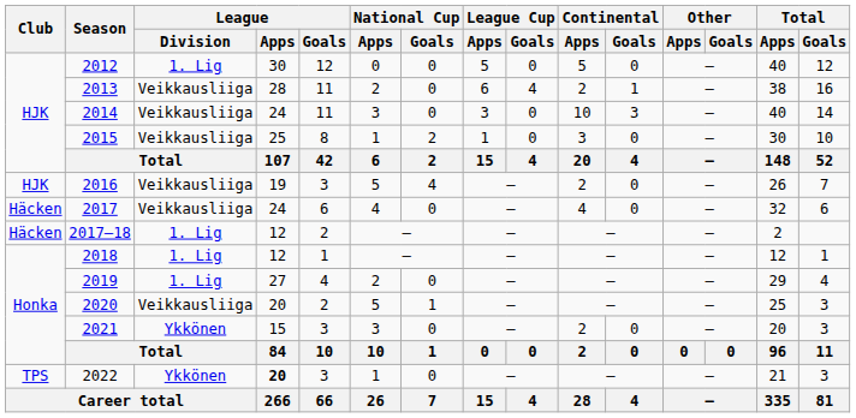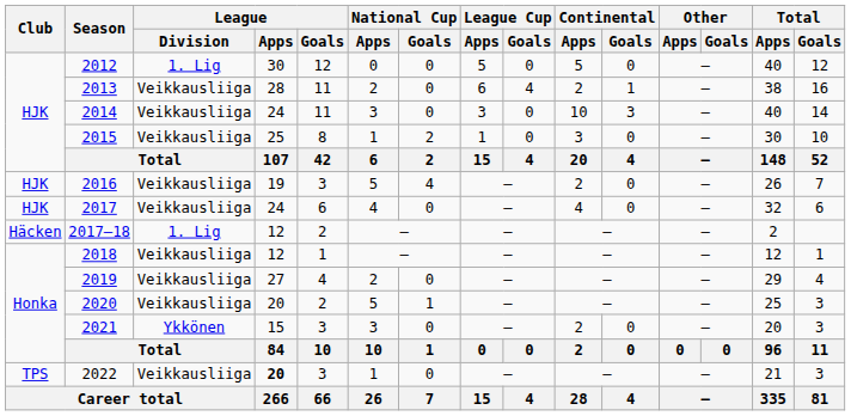 <table class="wikitable" style="text-align:center">
 <tr>
 <th rowspan="2">Club</th>
 <th rowspan="2">Season</th>
 <th colspan="3">League</th>
 <th colspan="2">National Cup</th>
 <th colspan="2">League Cup</th>
 <th colspan="2">Continental</th>
 <th colspan="2">Other</th>
 <th colspan="2">Total</th>
 </tr>
 <tr>
 <th>Division</th>
 <th>Apps</th>
 <th>Goals</th>
 <th>Apps</th>
 <th>Goals</th>
 <th>Apps</th>
 <th>Goals</th>
 <th>Apps</th>
 <th>Goals</th>
 <th>Apps</th>
 <th>Goals</th>
 <th>Apps</th>
 <th>Goals</th>
 </tr>
 <tr>
 <td rowspan="5" valign="center"><a href='#'>HJK</a></td>
 <td><a href='#'>2012</a></td>
 <td><a href='#'>1. Lig</a></td>
 <td>30</td>
 <td>12</td>
 <td>0</td>
 <td>0</td>
 <td>5</td>
 <td>0</td>
 <td>5</td>
 <td>0</td>
 <td colspan="2">—</td>
 <td>40</td>
 <td>12</td>
 </tr>
 <tr>
 <td><a href='#'>2013</a></td>
 <td>Veikkausliiga</td>
 <td>28</td>
 <td>11</td>
 <td>2</td>
 <td>0</td>
 <td>6</td>
 <td>4</td>
 <td>2</td>
 <td>1</td>
 <td colspan="2">—</td>
 <td>38</td>
 <td>16</td>
 </tr>
 <tr>
 <td><a href='#'>2014</a></td>
 <td>Veikkausliiga</td>
 <td>24</td>
 <td>11</td>
 <td>3</td>
 <td>0</td>
 <td>3</td>
 <td>0</td>
 <td>10</td>
 <td>3</td>
 <td colspan="2">—</td>
 <td>40</td>
 <td>14</td>
 </tr>
 <tr>
 <td><a href='#'>2015</a></td>
 <td>Veikkausliiga</td>
 <td>25</td>
 <td>8</td>
 <td>1</td>
 <td>2</td>
 <td>1</td>
 <td>0</td>
 <td>3</td>
 <td>0</td>
 <td colspan="2">—</td>
 <td>30</td>
 <td>10</td>
 </tr>
 <tr>
 <th colspan="2">Total</th>
 <th>107</th>
 <th>42</th>
 <th>6</th>
 <th>2</th>
 <th>15</th>
 <th>4</th>
 <th>20</th>
 <th>4</th>
 <th colspan="2">—</th>
 <th>148</th>
 <th>52</th>
 </tr>
 <tr>
 <td valign="center"><a href='#'>HJK</a></td>
 <td><a href='#'>2016</a></td>
 <td>Veikkausliiga</td>
 <td>19</td>
 <td>3</td>
 <td>5</td>
 <td>4</td>
 <td colspan="2">—</td>
 <td>2</td>
 <td>0</td>
 <td colspan="2">—</td>
 <td>26</td>
 <td>7</td>
 </tr>
 <tr>
-<td valign="center"><a href='#'>Häcken</a></td>
+<td valign="center"><a href='#'>HJK</a></td>
 <td><a href='#'>2017</a></td>
 <td>Veikkausliiga</td>
 <td>24</td>
 <td>6</td>
 <td>4</td>
 <td>0</td>
 <td colspan="2">—</td>
 <td>4</td>
 <td>0</td>
 <td colspan="2">—</td>
 <td>32</td>
 <td>6</td>
 </tr>
 <tr>
 <td valign="center"><a href='#'>Häcken</a></td>
 <td><a href='#'>2017–18</a></td>
 <td><a href='#'>1. Lig</a></td>
 <td>12</td>
 <td>2</td>
 <td colspan="2">—</td>
 <td colspan="2">—</td>
 <td colspan="2">—</td>
 <td colspan="2">—</td>
 <td 12>2</td>
 </tr>
 <tr>
 <td rowspan=5><a href='#'>Honka</a></td>
 <td><a href='#'>2018</a></td>
-<td><a href='#'>1. Lig</a></td>
+<td>Veikkausliiga</td>
 <td>12</td>
 <td>1</td>
 <td colspan="2">—</td>
 <td colspan="2">—</td>
 <td colspan="2">—</td>
 <td colspan="2">—</td>
 <td>12</td>
 <td>1</td>
 </tr>
 <tr>
 <td><a href='#'>2019</a></td>
-<td><a href='#'>1. Lig</a></td>
+<td>Veikkausliiga</td>
 <td>27</td>
 <td>4</td>
 <td>2</td>
 <td>0</td>
 <td colspan="2">—</td>
 <td colspan="2">—</td>
 <td colspan="2">—</td>
 <td>29</td>
 <td>4</td>
 </tr>
 <tr>
 <td><a href='#'>2020</a></td>
 <td>Veikkausliiga</td>
 <td>20</td>
 <td>2</td>
 <td>5</td>
 <td>1</td>
 <td colspan="2">—</td>
 <td colspan="2">—</td>
 <td colspan="2">—</td>
 <td>25</td>
 <td>3</td>
 </tr>
 <tr>
 <td><a href='#'>2021</a></td>
 <td><a href='#'>Ykkönen</a></td>
 <td>15</td>
 <td>3</td>
 <td>3</td>
 <td>0</td>
 <td colspan="2">—</td>
 <td>2</td>
 <td>0</td>
 <td colspan="2">—</td>
 <td>20</td>
 <td>3</td>
 </tr>
 <tr>
 <th colspan=2>Total</th>
 <th>84</th>
 <th>10</th>
 <th>10</th>
 <th>1</th>
 <th>0</th>
 <th>0</th>
 <th>2</th>
 <th>0</th>
 <th>0</th>
 <th>0</th>
 <th>96</th>
 <th>11</th>
 </tr>
 <tr>
 <td><a href='#'>TPS</a></td>
 <td>2022</td>
-<td><a href='#'>Ykkönen</a></td>
+<td>Veikkausliiga</td>
 <td><strong>20</strong></td>
 <td>3</td>
 <td>1</td>
 <td>0</td>
 <td colspan="2">—</td>
 <td colspan="2">—</td>
 <td colspan="2">—</td>
 <td>21</td>
 <td>3</td>
 </tr>
 <tr>
 <th colspan="3">Career total</th>
 <th>266</th>
 <th>66</th>
 <th>26</th>
 <th>7</th>
 <th>15</th>
 <th>4</th>
 <th>28</th>
 <th>4</th>
 <th colspan="2">—</th>
 <th>335</th>
 <th>81</th>
 </tr>
 </table>
